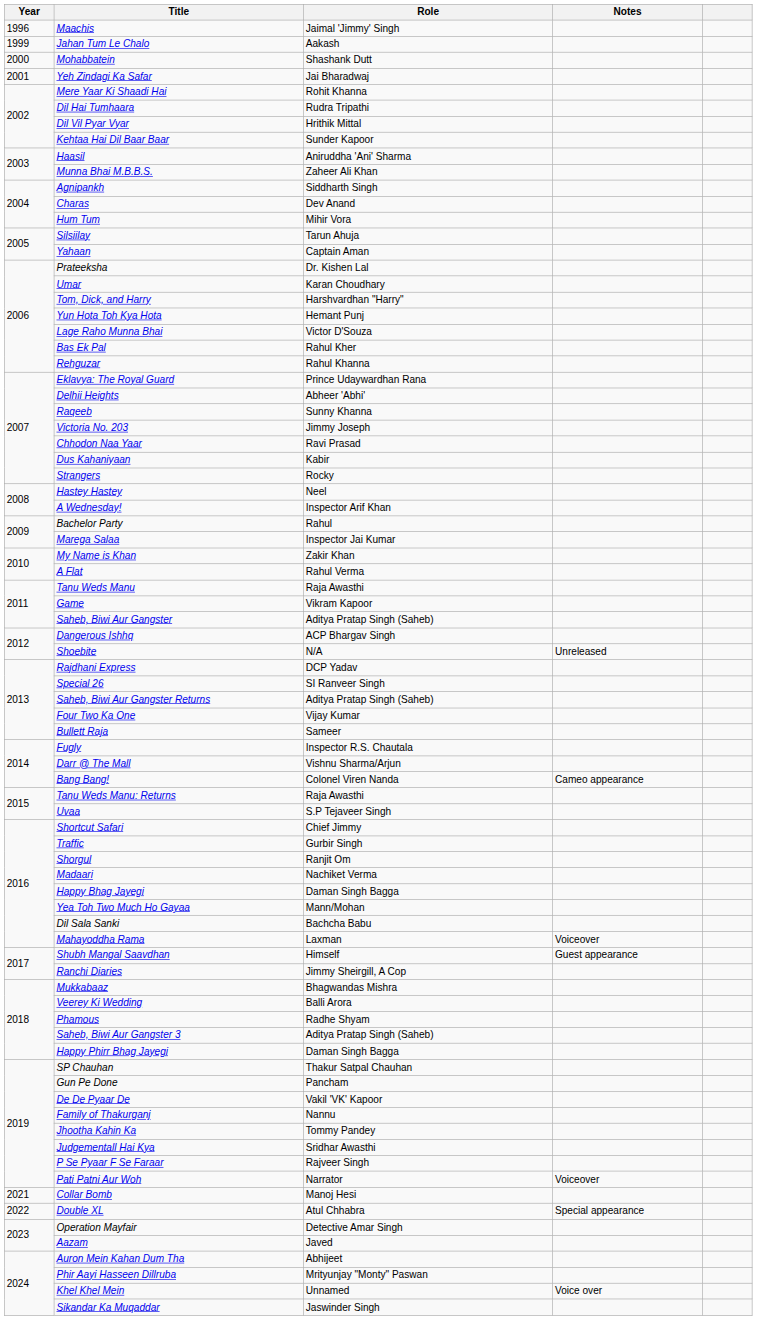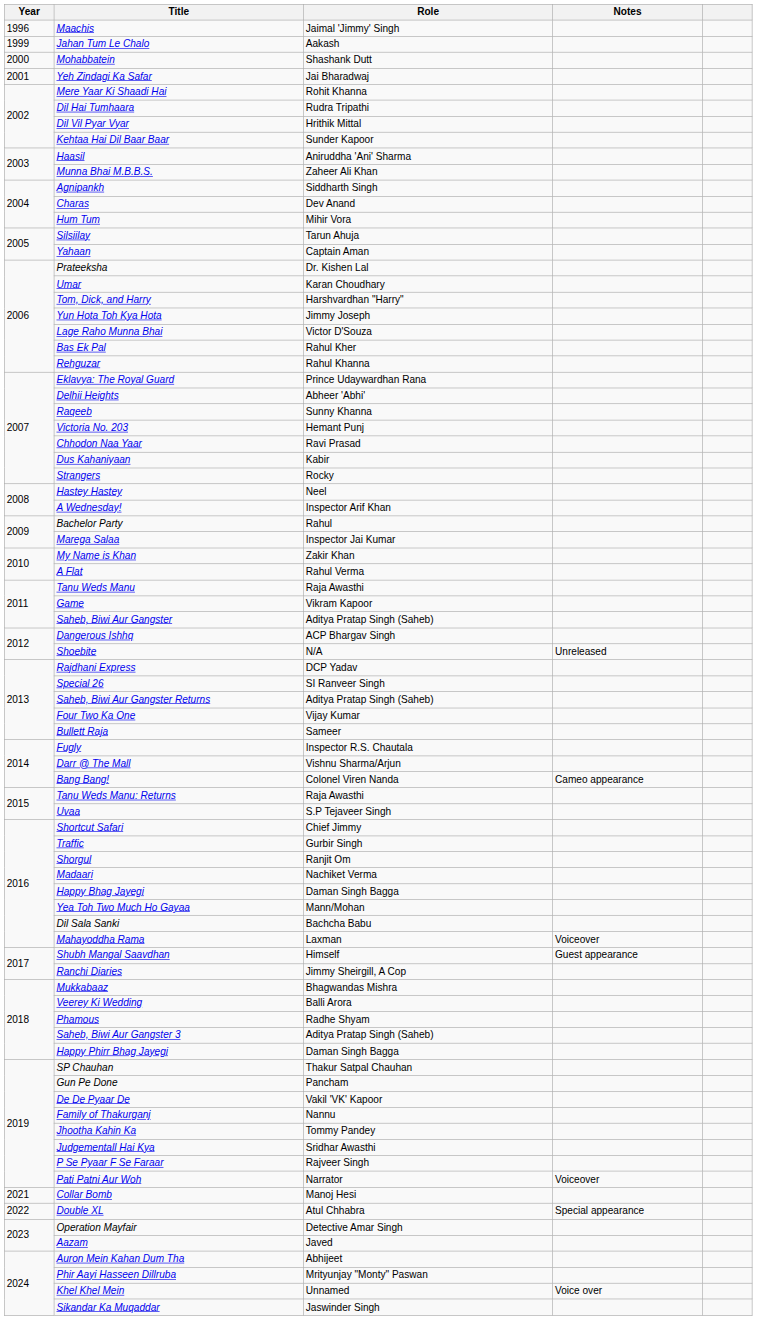 <table class="wikitable plainrowheaders sortable" width=75%>
 <tr>
 <th scope="col" width="5%">Year</th>
 <th scope="col" width="25%">Title</th>
 <th scope="col" width="25%">Role</th>
 <th scope="col" width="15%" class="unsortable">Notes</th>
 <th scope="col" width="5%" class="unsortable"></th>
 </tr>
 <tr>
 <td>1996</td>
 <td><em><a href='#'>Maachis</a></em></td>
 <td>Jaimal 'Jimmy' Singh</td>
 <td></td>
 <td></td>
 </tr>
 <tr>
 <td>1999</td>
 <td><em><a href='#'>Jahan Tum Le Chalo</a></em></td>
 <td>Aakash</td>
 <td></td>
 <td></td>
 </tr>
 <tr>
 <td>2000</td>
 <td><em><a href='#'>Mohabbatein</a></em></td>
 <td>Shashank Dutt</td>
 <td></td>
 <td></td>
 </tr>
 <tr>
 <td>2001</td>
 <td><em><a href='#'>Yeh Zindagi Ka Safar</a></em></td>
 <td>Jai Bharadwaj</td>
 <td></td>
 <td></td>
 </tr>
 <tr>
 <td rowspan="4">2002</td>
 <td><em><a href='#'>Mere Yaar Ki Shaadi Hai</a></em></td>
 <td>Rohit Khanna</td>
 <td></td>
 <td></td>
 </tr>
 <tr>
 <td><em><a href='#'>Dil Hai Tumhaara</a></em></td>
 <td>Rudra Tripathi</td>
 <td></td>
 <td></td>
 </tr>
 <tr>
 <td><em><a href='#'>Dil Vil Pyar Vyar</a></em></td>
 <td>Hrithik Mittal</td>
 <td></td>
 <td></td>
 </tr>
 <tr>
 <td><em><a href='#'>Kehtaa Hai Dil Baar Baar</a></em></td>
 <td>Sunder Kapoor</td>
 <td></td>
 <td></td>
 </tr>
 <tr>
 <td rowspan="2">2003</td>
 <td><em><a href='#'>Haasil</a></em></td>
 <td>Aniruddha 'Ani' Sharma</td>
 <td></td>
 <td></td>
 </tr>
 <tr>
 <td><em><a href='#'>Munna Bhai M.B.B.S.</a></em></td>
 <td>Zaheer Ali Khan</td>
 <td></td>
 <td></td>
 </tr>
 <tr>
 <td rowspan="3">2004</td>
 <td><em><a href='#'>Agnipankh</a></em></td>
 <td>Siddharth Singh</td>
 <td></td>
 <td></td>
 </tr>
 <tr>
 <td><em><a href='#'>Charas</a></em></td>
 <td>Dev Anand</td>
 <td></td>
 <td></td>
 </tr>
 <tr>
 <td><em><a href='#'>Hum Tum</a></em></td>
 <td>Mihir Vora</td>
 <td></td>
 <td></td>
 </tr>
 <tr>
 <td rowspan="2">2005</td>
 <td><em><a href='#'>Silsiilay</a></em></td>
 <td>Tarun Ahuja</td>
 <td></td>
 <td></td>
 </tr>
 <tr>
 <td><em><a href='#'>Yahaan</a></em></td>
 <td>Captain Aman</td>
 <td></td>
 <td></td>
 </tr>
 <tr>
 <td rowspan="7">2006</td>
 <td><em>Prateeksha</em></td>
 <td>Dr. Kishen Lal</td>
 <td></td>
 <td></td>
 </tr>
 <tr>
 <td><em><a href='#'>Umar</a></em></td>
 <td>Karan Choudhary</td>
 <td></td>
 <td></td>
 </tr>
 <tr>
 <td><em><a href='#'>Tom, Dick, and Harry</a></em></td>
 <td>Harshvardhan "Harry"</td>
 <td></td>
 <td></td>
 </tr>
 <tr>
 <td><em><a href='#'>Yun Hota Toh Kya Hota</a></em></td>
-<td>Hemant Punj</td>
+<td>Jimmy Joseph</td>
 <td></td>
 <td></td>
 </tr>
 <tr>
 <td><em><a href='#'>Lage Raho Munna Bhai</a></em></td>
 <td>Victor D'Souza</td>
 <td></td>
 <td></td>
 </tr>
 <tr>
 <td><em><a href='#'>Bas Ek Pal</a></em></td>
 <td>Rahul Kher</td>
 <td></td>
 <td></td>
 </tr>
 <tr>
 <td><em><a href='#'>Rehguzar</a></em></td>
 <td>Rahul Khanna</td>
 <td></td>
 <td></td>
 </tr>
 <tr>
 <td rowspan="7">2007</td>
 <td><em><a href='#'>Eklavya: The Royal Guard</a></em></td>
 <td>Prince Udaywardhan Rana</td>
 <td></td>
 <td></td>
 </tr>
 <tr>
 <td><em><a href='#'>Delhii Heights</a></em></td>
 <td>Abheer 'Abhi'</td>
 <td></td>
 <td></td>
 </tr>
 <tr>
 <td><em><a href='#'>Raqeeb</a></em></td>
 <td>Sunny Khanna</td>
 <td></td>
 <td></td>
 </tr>
 <tr>
 <td><em><a href='#'>Victoria No. 203</a></em></td>
-<td>Jimmy Joseph</td>
+<td>Hemant Punj</td>
 <td></td>
 <td></td>
 </tr>
 <tr>
 <td><em><a href='#'>Chhodon Naa Yaar</a></em></td>
 <td>Ravi Prasad</td>
 <td></td>
 <td></td>
 </tr>
 <tr>
 <td><em><a href='#'>Dus Kahaniyaan</a></em></td>
 <td>Kabir</td>
 <td></td>
 <td></td>
 </tr>
 <tr>
 <td><em><a href='#'>Strangers</a></em></td>
 <td>Rocky</td>
 <td></td>
 <td></td>
 </tr>
 <tr>
 <td rowspan="2">2008</td>
 <td><em><a href='#'>Hastey Hastey</a></em></td>
 <td>Neel</td>
 <td></td>
 <td></td>
 </tr>
 <tr>
 <td><em><a href='#'>A Wednesday!</a></em></td>
 <td>Inspector Arif Khan</td>
 <td></td>
 <td></td>
 </tr>
 <tr>
 <td rowspan="2">2009</td>
 <td><em>Bachelor Party</em></td>
 <td>Rahul</td>
 <td></td>
 <td></td>
 </tr>
 <tr>
 <td><em><a href='#'>Marega Salaa</a></em></td>
 <td>Inspector Jai Kumar</td>
 <td></td>
 <td></td>
 </tr>
 <tr>
 <td rowspan="2">2010</td>
 <td><em><a href='#'>My Name is Khan</a></em></td>
 <td>Zakir Khan</td>
 <td></td>
 <td></td>
 </tr>
 <tr>
 <td><em><a href='#'>A Flat</a></em></td>
 <td>Rahul Verma</td>
 <td></td>
 <td></td>
 </tr>
 <tr>
 <td rowspan="3">2011</td>
 <td><em><a href='#'>Tanu Weds Manu</a></em></td>
 <td>Raja Awasthi</td>
 <td></td>
 <td></td>
 </tr>
 <tr>
 <td><em><a href='#'>Game</a></em></td>
 <td>Vikram Kapoor</td>
 <td></td>
 <td></td>
 </tr>
 <tr>
 <td><em><a href='#'>Saheb, Biwi Aur Gangster</a></em></td>
 <td>Aditya Pratap Singh (Saheb)</td>
 <td></td>
 <td></td>
 </tr>
 <tr>
 <td rowspan="2">2012</td>
 <td><em><a href='#'>Dangerous Ishhq</a></em></td>
 <td>ACP Bhargav Singh</td>
 <td></td>
 <td></td>
 </tr>
 <tr>
 <td><em><a href='#'>Shoebite</a></em></td>
 <td>N/A</td>
 <td>Unreleased</td>
 <td></td>
 </tr>
 <tr>
 <td rowspan="5">2013</td>
 <td><em><a href='#'>Rajdhani Express</a></em></td>
 <td>DCP Yadav</td>
 <td></td>
 <td></td>
 </tr>
 <tr>
 <td><em><a href='#'>Special 26</a></em></td>
 <td>SI Ranveer Singh</td>
 <td></td>
 <td></td>
 </tr>
 <tr>
 <td><em><a href='#'>Saheb, Biwi Aur Gangster Returns</a></em></td>
 <td>Aditya Pratap Singh (Saheb)</td>
 <td></td>
 <td></td>
 </tr>
 <tr>
 <td><em><a href='#'>Four Two Ka One</a></em></td>
 <td>Vijay Kumar</td>
 <td></td>
 <td></td>
 </tr>
 <tr>
 <td><em><a href='#'>Bullett Raja</a></em></td>
 <td>Sameer</td>
 <td></td>
 <td></td>
 </tr>
 <tr>
 <td rowspan="3">2014</td>
 <td><em><a href='#'>Fugly</a></em></td>
 <td>Inspector R.S. Chautala</td>
 <td></td>
 <td></td>
 </tr>
 <tr>
 <td><em><a href='#'>Darr @ The Mall</a></em></td>
 <td>Vishnu Sharma/Arjun</td>
 <td></td>
 <td></td>
 </tr>
 <tr>
 <td><em><a href='#'>Bang Bang!</a></em></td>
 <td>Colonel Viren Nanda</td>
 <td>Cameo appearance</td>
 <td></td>
 </tr>
 <tr>
 <td rowspan="2">2015</td>
 <td><em><a href='#'>Tanu Weds Manu: Returns</a></em></td>
 <td>Raja Awasthi</td>
 <td></td>
 <td></td>
 </tr>
 <tr>
 <td><em><a href='#'>Uvaa</a></em></td>
 <td>S.P Tejaveer Singh</td>
 <td></td>
 <td></td>
 </tr>
 <tr>
 <td rowspan="8">2016</td>
 <td><em><a href='#'>Shortcut Safari</a></em></td>
 <td>Chief Jimmy</td>
 <td></td>
 <td></td>
 </tr>
 <tr>
 <td><em><a href='#'>Traffic</a></em></td>
 <td>Gurbir Singh</td>
 <td></td>
 <td></td>
 </tr>
 <tr>
 <td><em><a href='#'>Shorgul</a></em></td>
 <td>Ranjit Om</td>
 <td></td>
 <td></td>
 </tr>
 <tr>
 <td><em><a href='#'>Madaari</a></em></td>
 <td>Nachiket Verma</td>
 <td></td>
 <td></td>
 </tr>
 <tr>
 <td><em><a href='#'>Happy Bhag Jayegi</a></em></td>
 <td>Daman Singh Bagga</td>
 <td></td>
 <td></td>
 </tr>
 <tr>
 <td><em><a href='#'>Yea Toh Two Much Ho Gayaa</a></em></td>
 <td>Mann/Mohan</td>
 <td></td>
 <td></td>
 </tr>
 <tr>
 <td><em>Dil Sala Sanki</em></td>
 <td>Bachcha Babu</td>
 <td></td>
 <td></td>
 </tr>
 <tr>
 <td><em><a href='#'>Mahayoddha Rama</a></em></td>
 <td>Laxman</td>
 <td>Voiceover</td>
 <td></td>
 </tr>
 <tr>
 <td rowspan="2">2017</td>
 <td><em><a href='#'>Shubh Mangal Saavdhan</a></em></td>
 <td>Himself</td>
 <td>Guest appearance</td>
 <td></td>
 </tr>
 <tr>
 <td><em><a href='#'>Ranchi Diaries</a></em></td>
 <td>Jimmy Sheirgill, A Cop</td>
 <td></td>
 <td></td>
 </tr>
 <tr>
 <td rowspan="5">2018</td>
 <td><em><a href='#'>Mukkabaaz</a></em></td>
 <td>Bhagwandas Mishra</td>
 <td></td>
 <td></td>
 </tr>
 <tr>
 <td><em><a href='#'>Veerey Ki Wedding</a></em></td>
 <td>Balli Arora</td>
 <td></td>
 <td></td>
 </tr>
 <tr>
 <td><em><a href='#'>Phamous</a></em></td>
 <td>Radhe Shyam</td>
 <td></td>
 <td></td>
 </tr>
 <tr>
 <td><em><a href='#'>Saheb, Biwi Aur Gangster 3</a></em></td>
 <td>Aditya Pratap Singh (Saheb)</td>
 <td></td>
 <td></td>
 </tr>
 <tr>
 <td><em><a href='#'>Happy Phirr Bhag Jayegi</a></em></td>
 <td>Daman Singh Bagga</td>
 <td></td>
 <td></td>
 </tr>
 <tr>
 <td rowspan="8">2019</td>
 <td><em>SP Chauhan</em></td>
 <td>Thakur Satpal Chauhan</td>
 <td></td>
 <td></td>
 </tr>
 <tr>
 <td><em>Gun Pe Done</em></td>
 <td>Pancham</td>
 <td></td>
 <td></td>
 </tr>
 <tr>
 <td><em><a href='#'>De De Pyaar De</a></em></td>
 <td>Vakil 'VK' Kapoor</td>
 <td></td>
 <td></td>
 </tr>
 <tr>
 <td><em><a href='#'>Family of Thakurganj</a></em></td>
 <td>Nannu</td>
 <td></td>
 <td></td>
 </tr>
 <tr>
 <td><em><a href='#'>Jhootha Kahin Ka</a></em></td>
 <td>Tommy Pandey</td>
 <td></td>
 <td></td>
 </tr>
 <tr>
 <td><em><a href='#'>Judgementall Hai Kya</a></em></td>
 <td>Sridhar Awasthi</td>
 <td></td>
 <td></td>
 </tr>
 <tr>
 <td><em><a href='#'>P Se Pyaar F Se Faraar</a></em></td>
 <td>Rajveer Singh</td>
 <td></td>
 <td></td>
 </tr>
 <tr>
 <td><em><a href='#'>Pati Patni Aur Woh</a></em></td>
 <td>Narrator</td>
 <td>Voiceover</td>
 <td></td>
 </tr>
 <tr>
 <td>2021</td>
 <td><em><a href='#'>Collar Bomb</a></em></td>
 <td>Manoj Hesi</td>
 <td></td>
 <td></td>
 </tr>
 <tr>
 <td>2022</td>
 <td><em><a href='#'>Double XL</a></em></td>
 <td>Atul Chhabra</td>
 <td>Special appearance</td>
 <td></td>
 </tr>
 <tr>
 <td rowspan="2">2023</td>
 <td><em>Operation Mayfair</em></td>
 <td>Detective Amar Singh</td>
 <td></td>
 <td></td>
 </tr>
 <tr>
 <td><em><a href='#'>Aazam</a></em></td>
 <td>Javed</td>
 <td></td>
 <td></td>
 </tr>
 <tr>
 <td rowspan="4">2024</td>
 <td><em><a href='#'>Auron Mein Kahan Dum Tha</a></em></td>
 <td>Abhijeet</td>
 <td></td>
 <td></td>
 </tr>
 <tr>
 <td><em><a href='#'>Phir Aayi Hasseen Dillruba</a></em></td>
 <td>Mrityunjay "Monty" Paswan</td>
 <td></td>
 <td></td>
 </tr>
 <tr>
 <td><em><a href='#'>Khel Khel Mein</a></em></td>
 <td>Unnamed</td>
 <td>Voice over</td>
 <td></td>
 </tr>
 <tr>
 <td><em><a href='#'>Sikandar Ka Muqaddar</a></em></td>
 <td>Jaswinder Singh</td>
 <td></td>
 <td></td>
 </tr>
 </table>
